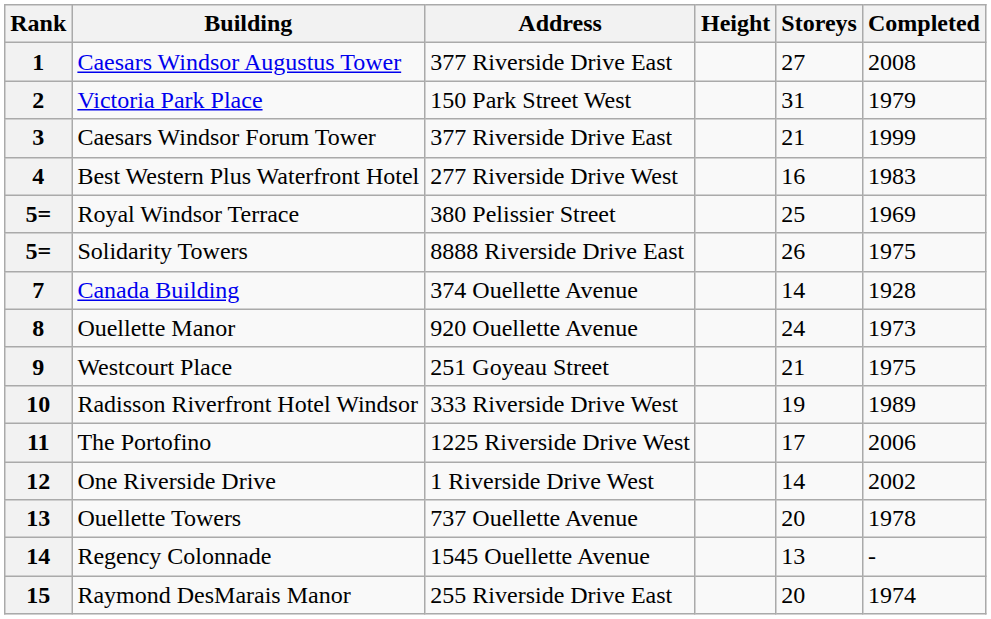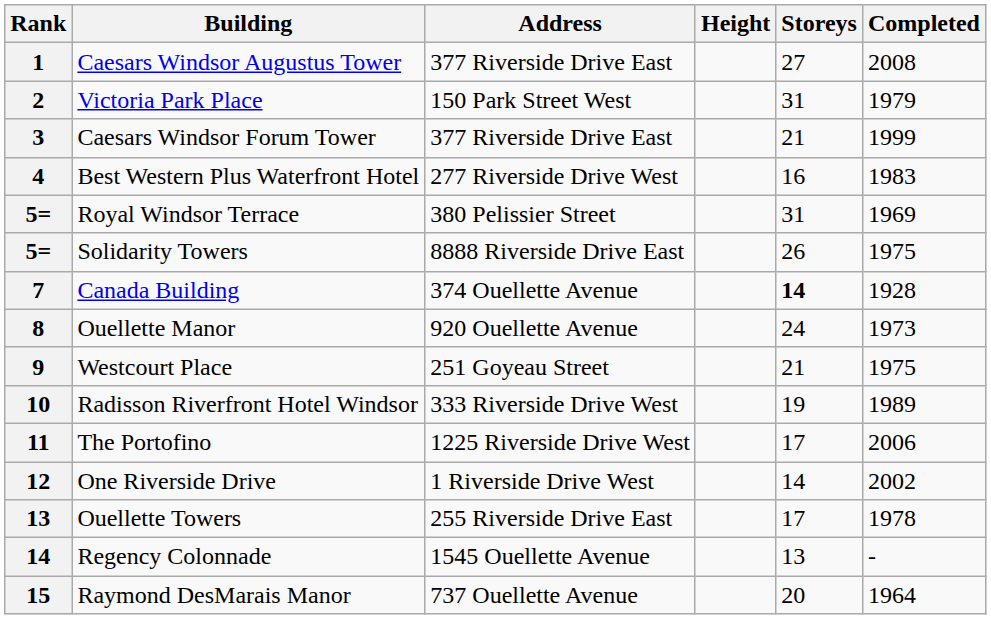 <table class= "wikitable sortable">
 <tr>
 <th>Rank</th>
 <th>Building</th>
 <th>Address</th>
 <th>Height</th>
 <th>Storeys</th>
 <th>Completed</th>
 </tr>
 <tr>
 <th>1</th>
 <td><a href='#'>Caesars Windsor Augustus Tower</a></td>
 <td>377 Riverside Drive East</td>
 <td></td>
 <td>27</td>
 <td>2008</td>
 </tr>
 <tr>
 <th>2</th>
 <td><a href='#'>Victoria Park Place</a></td>
 <td>150 Park Street West</td>
 <td></td>
 <td>31</td>
 <td>1979</td>
 </tr>
 <tr>
 <th>3</th>
 <td>Caesars Windsor Forum Tower</td>
 <td>377 Riverside Drive East</td>
 <td></td>
 <td>21</td>
 <td>1999</td>
 </tr>
 <tr>
 <th>4</th>
 <td>Best Western Plus Waterfront Hotel</td>
 <td>277 Riverside Drive West</td>
 <td></td>
 <td>16</td>
 <td>1983</td>
 </tr>
 <tr>
 <th>5=</th>
 <td>Royal Windsor Terrace</td>
 <td>380 Pelissier Street</td>
 <td></td>
-<td>25</td>
+<td>31</td>
 <td>1969</td>
 </tr>
 <tr>
 <th>5=</th>
 <td>Solidarity Towers</td>
 <td>8888 Riverside Drive East</td>
 <td></td>
 <td>26</td>
 <td>1975</td>
 </tr>
 <tr>
 <th>7</th>
 <td><a href='#'>Canada Building</a></td>
 <td>374 Ouellette Avenue</td>
 <td></td>
-<td>14</td>
+<td><strong>14</strong></td>
 <td>1928</td>
 </tr>
 <tr>
 <th>8</th>
 <td>Ouellette Manor</td>
 <td>920 Ouellette Avenue</td>
 <td></td>
 <td>24</td>
 <td>1973</td>
 </tr>
 <tr>
 <th>9</th>
 <td>Westcourt Place</td>
 <td>251 Goyeau Street</td>
 <td></td>
 <td>21</td>
 <td>1975</td>
 </tr>
 <tr>
 <th>10</th>
 <td>Radisson Riverfront Hotel Windsor</td>
 <td>333 Riverside Drive West</td>
 <td></td>
 <td>19</td>
 <td>1989</td>
 </tr>
 <tr>
 <th>11</th>
 <td>The Portofino</td>
 <td>1225 Riverside Drive West</td>
 <td></td>
 <td>17</td>
 <td>2006</td>
 </tr>
 <tr>
 <th>12</th>
 <td>One Riverside Drive</td>
 <td>1 Riverside Drive West</td>
 <td></td>
 <td>14</td>
 <td>2002</td>
 </tr>
 <tr>
 <th>13</th>
 <td>Ouellette Towers</td>
-<td>737 Ouellette Avenue</td>
+<td>255 Riverside Drive East</td>
 <td></td>
-<td>20</td>
+<td>17</td>
 <td>1978</td>
 </tr>
 <tr>
 <th>14</th>
 <td>Regency Colonnade</td>
 <td>1545 Ouellette Avenue</td>
 <td></td>
 <td>13</td>
 <td>-</td>
 </tr>
 <tr>
 <th>15</th>
 <td>Raymond DesMarais Manor</td>
-<td>255 Riverside Drive East</td>
+<td>737 Ouellette Avenue</td>
 <td></td>
 <td>20</td>
-<td>1974</td>
+<td>1964</td>
 </tr>
 </table>
